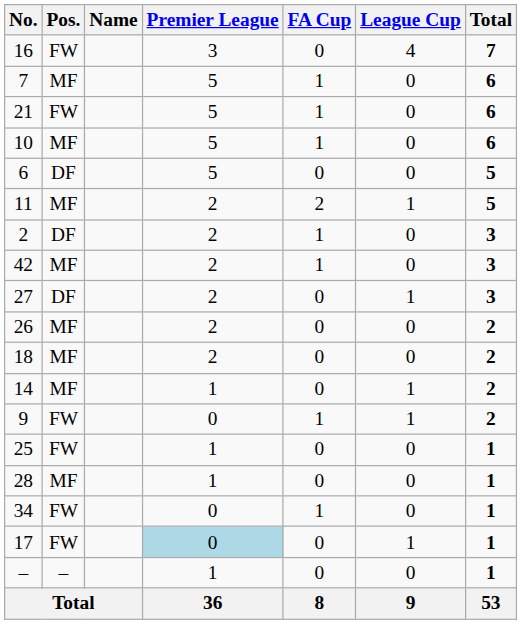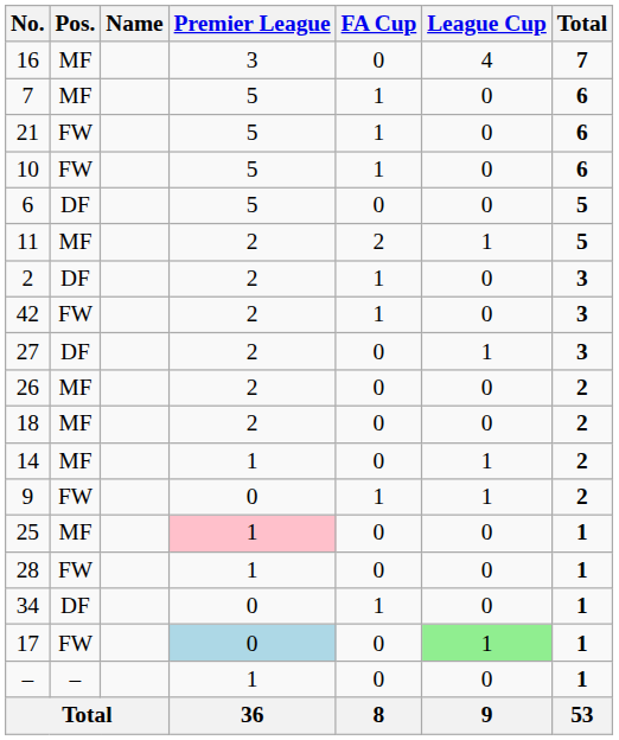 <table class="wikitable sortable" style="text-align: center;">
 <tr>
 <th>No.</th>
 <th>Pos.</th>
 <th>Name</th>
 <th><a href='#'>Premier League</a></th>
 <th><a href='#'>FA Cup</a></th>
 <th><a href='#'>League Cup</a></th>
 <th>Total</th>
 </tr>
 <tr>
 <td>16</td>
-<td>FW</td>
+<td>MF</td>
 <td></td>
 <td>3</td>
 <td>0</td>
 <td>4</td>
 <td><strong>7</strong></td>
 </tr>
 <tr>
 <td>7</td>
 <td>MF</td>
 <td></td>
 <td>5</td>
 <td>1</td>
 <td>0</td>
 <td><strong>6</strong></td>
 </tr>
 <tr>
 <td>21</td>
 <td>FW</td>
 <td></td>
 <td>5</td>
 <td>1</td>
 <td>0</td>
 <td><strong>6</strong></td>
 </tr>
 <tr>
 <td>10</td>
-<td>MF</td>
+<td>FW</td>
 <td></td>
 <td>5</td>
 <td>1</td>
 <td>0</td>
 <td><strong>6</strong></td>
 </tr>
 <tr>
 <td>6</td>
 <td>DF</td>
 <td></td>
 <td>5</td>
 <td>0</td>
 <td>0</td>
 <td><strong>5</strong></td>
 </tr>
 <tr>
 <td>11</td>
 <td>MF</td>
 <td></td>
 <td>2</td>
 <td>2</td>
 <td>1</td>
 <td><strong>5</strong></td>
 </tr>
 <tr>
 <td>2</td>
 <td>DF</td>
 <td></td>
 <td>2</td>
 <td>1</td>
 <td>0</td>
 <td><strong>3</strong></td>
 </tr>
 <tr>
 <td>42</td>
-<td>MF</td>
+<td>FW</td>
 <td></td>
 <td>2</td>
 <td>1</td>
 <td>0</td>
 <td><strong>3</strong></td>
 </tr>
 <tr>
 <td>27</td>
 <td>DF</td>
 <td></td>
 <td>2</td>
 <td>0</td>
 <td>1</td>
 <td><strong>3</strong></td>
 </tr>
 <tr>
 <td>26</td>
 <td>MF</td>
 <td></td>
 <td>2</td>
 <td>0</td>
 <td>0</td>
 <td><strong>2</strong></td>
 </tr>
 <tr>
 <td>18</td>
 <td>MF</td>
 <td></td>
 <td>2</td>
 <td>0</td>
 <td>0</td>
 <td><strong>2</strong></td>
 </tr>
 <tr>
 <td>14</td>
 <td>MF</td>
 <td></td>
 <td>1</td>
 <td>0</td>
 <td>1</td>
 <td><strong>2</strong></td>
 </tr>
 <tr>
 <td>9</td>
 <td>FW</td>
 <td></td>
 <td>0</td>
 <td>1</td>
 <td>1</td>
 <td><strong>2</strong></td>
 </tr>
 <tr>
 <td>25</td>
+<td>MF</td>
+<td></td>
+<td style="background: pink;">1</td>
+<td>0</td>
+<td>0</td>
+<td><strong>1</strong></td>
+</tr>
+<tr>
+<td>28</td>
 <td>FW</td>
 <td></td>
 <td>1</td>
 <td>0</td>
 <td>0</td>
 <td><strong>1</strong></td>
 </tr>
 <tr>
-<td>28</td>
-<td>MF</td>
-<td></td>
-<td>1</td>
-<td>0</td>
-<td>0</td>
-<td><strong>1</strong></td>
-</tr>
-<tr>
 <td>34</td>
-<td>FW</td>
+<td>DF</td>
 <td></td>
 <td>0</td>
 <td>1</td>
 <td>0</td>
 <td><strong>1</strong></td>
 </tr>
 <tr>
 <td>17</td>
 <td>FW</td>
 <td></td>
 <td style="background: lightblue;">0</td>
 <td>0</td>
-<td>1</td>
+<td style="background: lightgreen;">1</td>
 <td><strong>1</strong></td>
 </tr>
 <tr>
 <td>–</td>
 <td>–</td>
 <td></td>
 <td>1</td>
 <td>0</td>
 <td>0</td>
 <td><strong>1</strong></td>
 </tr>
 <tr>
 <th colspan=3>Total</th>
 <th>36</th>
 <th>8</th>
 <th>9</th>
 <th>53</th>
 </tr>
 </table>
